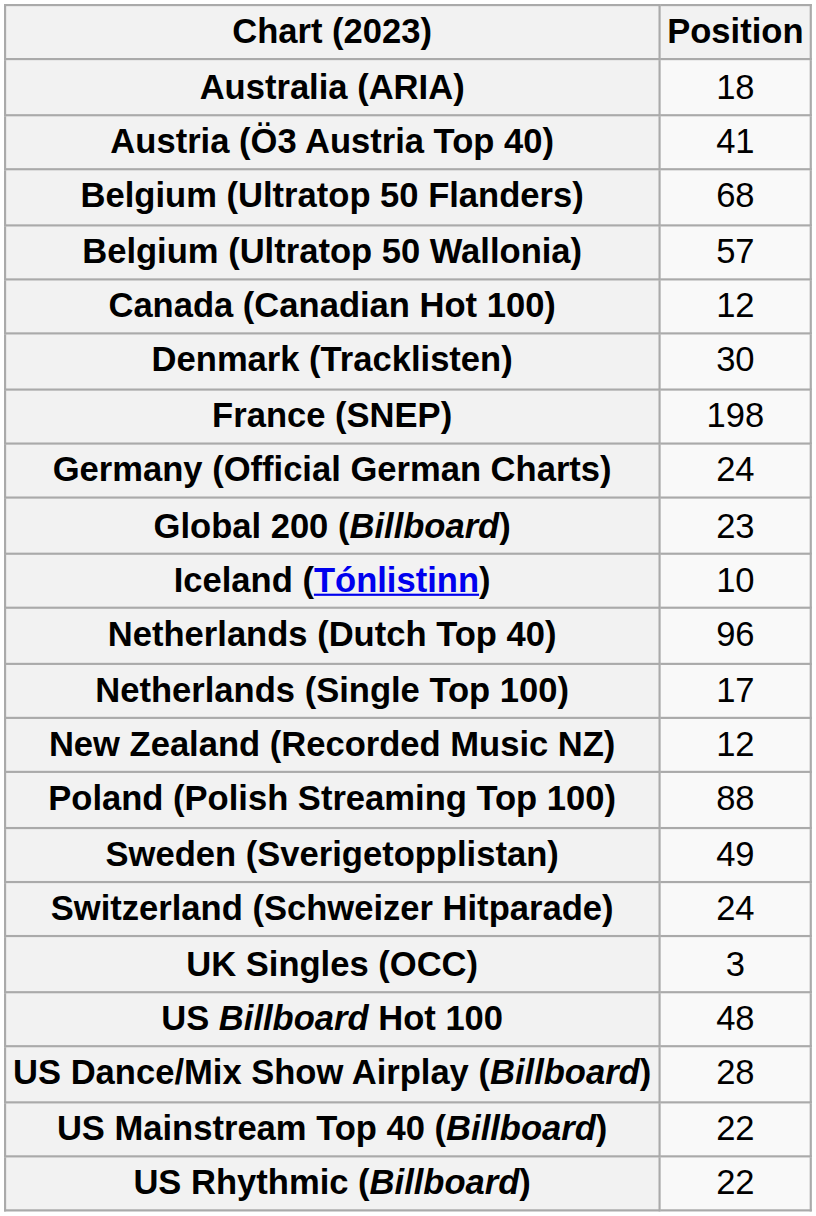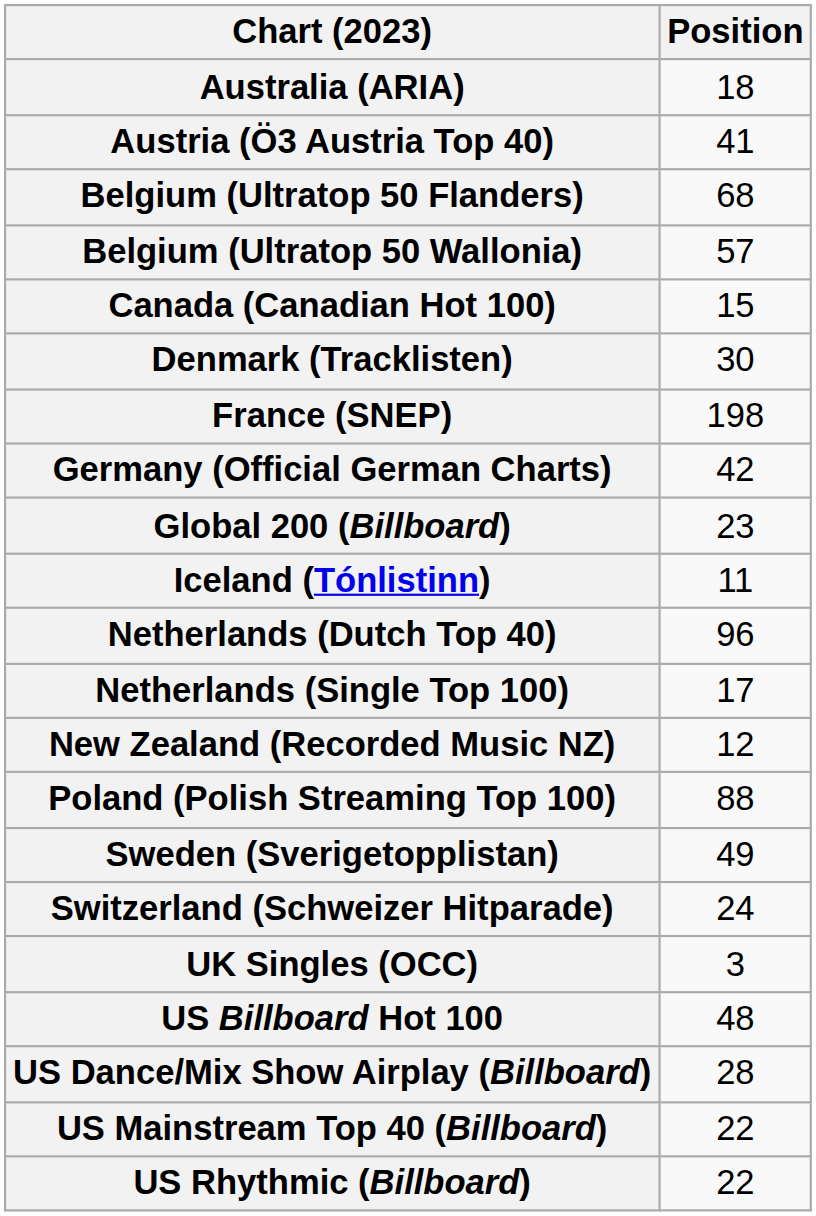 <table class="wikitable sortable plainrowheaders" style="text-align:center">
 <tr>
 <th scope="col">Chart (2023)</th>
 <th scope="col">Position</th>
 </tr>
 <tr>
 <th scope="row">Australia (ARIA)</th>
 <td>18</td>
 </tr>
 <tr>
 <th scope="row">Austria (Ö3 Austria Top 40)</th>
 <td>41</td>
 </tr>
 <tr>
 <th scope="row">Belgium (Ultratop 50 Flanders)</th>
 <td>68</td>
 </tr>
 <tr>
 <th scope="row">Belgium (Ultratop 50 Wallonia)</th>
 <td>57</td>
 </tr>
 <tr>
 <th scope="row">Canada (Canadian Hot 100)</th>
-<td>12</td>
+<td>15</td>
 </tr>
 <tr>
 <th scope="row">Denmark (Tracklisten)</th>
 <td>30</td>
 </tr>
 <tr>
 <th scope="row">France (SNEP)</th>
 <td>198</td>
 </tr>
 <tr>
 <th scope="row">Germany (Official German Charts)</th>
-<td>24</td>
+<td>42</td>
 </tr>
 <tr>
 <th scope="row">Global 200 (<em>Billboard</em>)</th>
 <td>23</td>
 </tr>
 <tr>
 <th scope="row">Iceland (<a href='#'>Tónlistinn</a>)</th>
-<td>10</td>
+<td>11</td>
 </tr>
 <tr>
 <th scope="row">Netherlands (Dutch Top 40)</th>
 <td>96</td>
 </tr>
 <tr>
 <th scope="row">Netherlands (Single Top 100)</th>
 <td>17</td>
 </tr>
 <tr>
 <th scope="row">New Zealand (Recorded Music NZ)</th>
 <td>12</td>
 </tr>
 <tr>
 <th scope="row">Poland (Polish Streaming Top 100)</th>
 <td>88</td>
 </tr>
 <tr>
 <th scope="row">Sweden (Sverigetopplistan)</th>
 <td>49</td>
 </tr>
 <tr>
 <th scope="row">Switzerland (Schweizer Hitparade)</th>
 <td>24</td>
 </tr>
 <tr>
 <th scope="row">UK Singles (OCC)</th>
 <td>3</td>
 </tr>
 <tr>
 <th scope="row">US <em>Billboard</em> Hot 100</th>
 <td>48</td>
 </tr>
 <tr>
 <th scope="row">US Dance/Mix Show Airplay (<em>Billboard</em>)</th>
 <td>28</td>
 </tr>
 <tr>
 <th scope="row">US Mainstream Top 40 (<em>Billboard</em>)</th>
 <td>22</td>
 </tr>
 <tr>
 <th scope="row">US Rhythmic (<em>Billboard</em>)</th>
 <td>22</td>
 </tr>
 </table>
